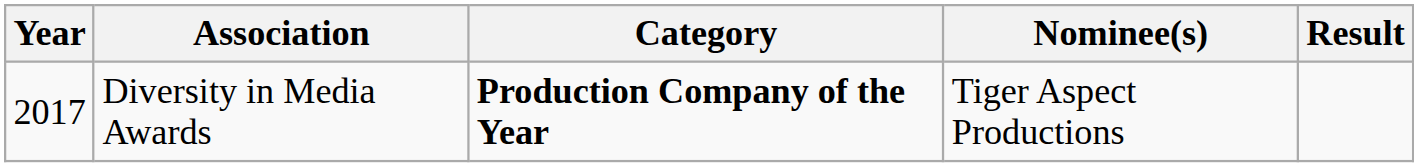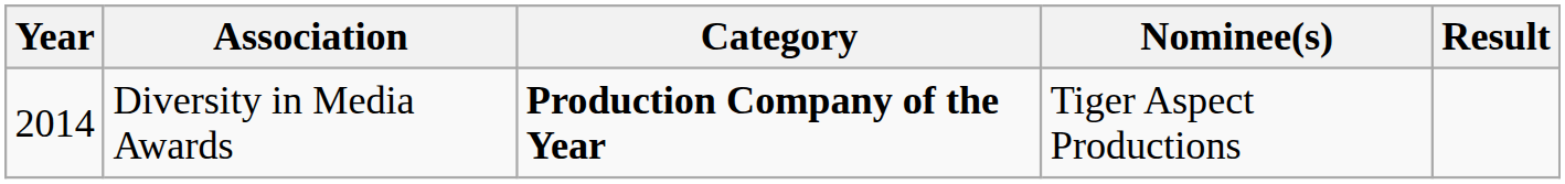 <table class="wikitable" width="100%">
 <tr>
 <th>Year</th>
 <th>Association</th>
 <th>Category</th>
 <th>Nominee(s)</th>
 <th>Result</th>
 </tr>
 <tr>
-<td rowspan="1">2017</td>
+<td rowspan="1">2014</td>
 <td rowspan="1">Diversity in Media Awards</td>
 <td><strong>Production Company of the Year</strong></td>
 <td>Tiger Aspect Productions</td>
 <td></td>
 </tr>
 </table>
